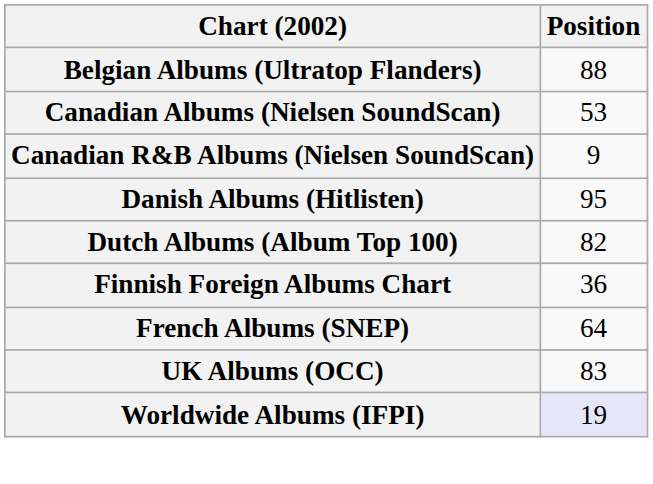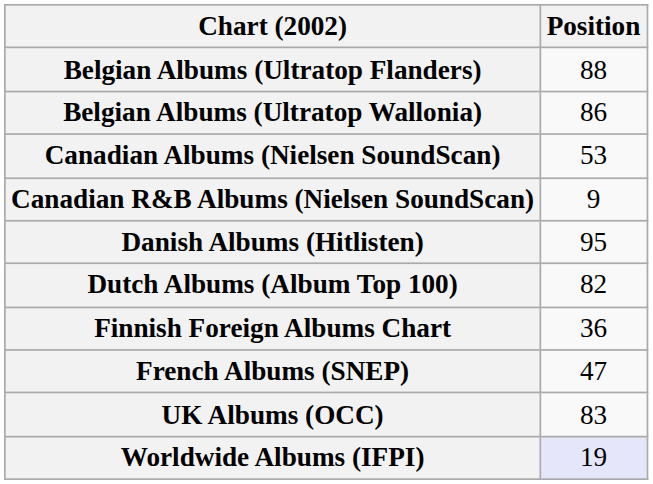 <table class="wikitable sortable plainrowheaders">
 <tr>
 <th scope="col">Chart (2002)</th>
 <th scope="col">Position</th>
 </tr>
 <tr>
 <th scope="row">Belgian Albums (Ultratop Flanders)</th>
 <td style="text-align:center;">88</td>
+</tr>
+<tr>
+<th scope="row">Belgian Albums (Ultratop Wallonia)</th>
+<td style="text-align:center;">86</td>
 </tr>
 <tr>
 <th scope="row">Canadian Albums (Nielsen SoundScan)</th>
 <td style="text-align:center;">53</td>
 </tr>
 <tr>
 <th scope="row">Canadian R&B Albums (Nielsen SoundScan)</th>
 <td align=center>9</td>
 </tr>
 <tr>
 <th scope="row">Danish Albums (Hitlisten)</th>
 <td style="text-align:center;">95</td>
 </tr>
 <tr>
 <th scope="row">Dutch Albums (Album Top 100)</th>
 <td style="text-align:center;">82</td>
 </tr>
 <tr>
 <th scope="row">Finnish Foreign Albums Chart</th>
 <td style="text-align:center;">36</td>
 </tr>
 <tr>
 <th scope="row">French Albums (SNEP)</th>
-<td style="text-align:center;">64</td>
+<td style="text-align:center;">47</td>
 </tr>
 <tr>
 <th scope="row">UK Albums (OCC)</th>
 <td style="text-align:center;">83</td>
 </tr>
 <tr>
 <th scope="row">Worldwide Albums (IFPI)</th>
 <td style="background: lavender; text-align:center;">19</td>
 </tr>
 </table>
